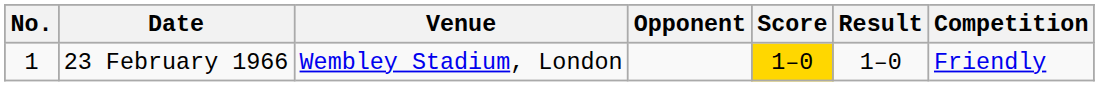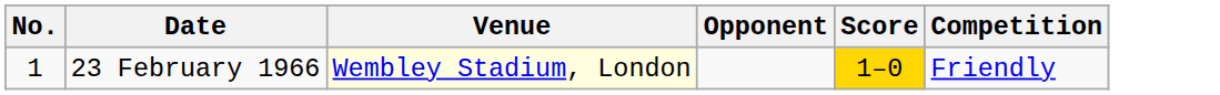 <table class="wikitable sortable">
 <tr>
 <th scope="col">No.</th>
 <th scope="col">Date</th>
 <th scope="col">Venue</th>
 <th scope="col">Opponent</th>
 <th scope="col">Score</th>
-<th scope="col">Result</th>
 <th scope="col">Competition</th>
 </tr>
 <tr>
 <td align="center">1</td>
 <td>23 February 1966</td>
-<td><a href='#'>Wembley Stadium</a>, London</td>
+<td style="background: lightyellow;"><a href='#'>Wembley Stadium</a>, London</td>
 <td></td>
 <td align="center" style="background: gold;">1–0</td>
-<td align="center">1–0</td>
 <td><a href='#'>Friendly</a></td>
 </tr>
 </table>
